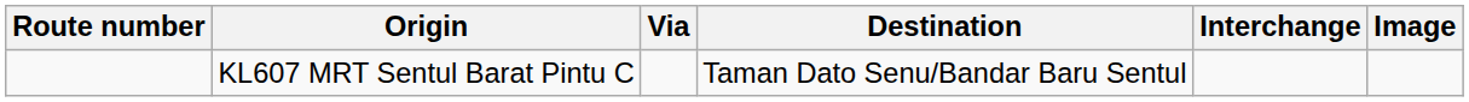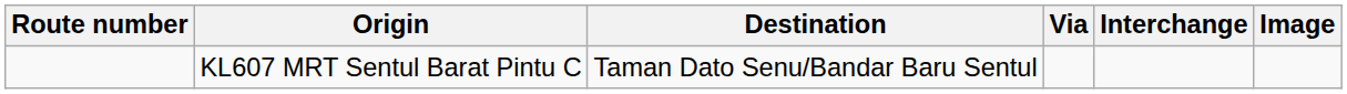 <table class="wikitable">
 <tr>
 <th>Route number</th>
 <th>Origin</th>
+<th>Destination</th>
 <th>Via</th>
-<th>Destination</th>
 <th>Interchange</th>
 <th>Image</th>
 </tr>
 <tr>
 <td></td>
 <td>KL607 MRT Sentul Barat Pintu C</td>
+<td>Taman Dato Senu/Bandar Baru Sentul</td>
 <td><br></td>
-<td>Taman Dato Senu/Bandar Baru Sentul</td>
 <td></td>
 <td></td>
 </tr>
 </table>
